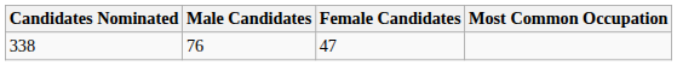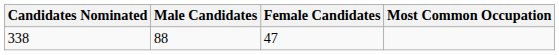 <table class="wikitable">
 <tr>
 <th>Candidates Nominated</th>
 <th>Male Candidates</th>
 <th>Female Candidates</th>
 <th>Most Common Occupation</th>
 </tr>
 <tr>
 <td>338</td>
-<td>76</td>
+<td>88</td>
 <td>47</td>
 <td></td>
 </tr>
 </table>
